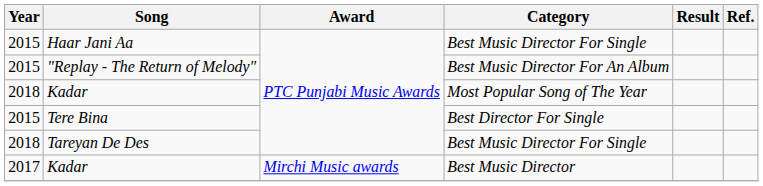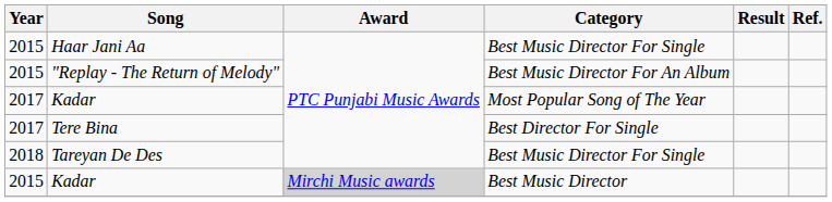 <table class="wikitable sortable">
 <tr>
 <th>Year</th>
 <th>Song</th>
 <th>Award</th>
 <th>Category</th>
 <th>Result</th>
 <th>Ref.</th>
 </tr>
 <tr>
 <td>2015</td>
 <td><em>Haar Jani Aa</em></td>
 <td rowspan="5"><em><a href='#'>PTC Punjabi Music Awards</a></em></td>
 <td><em>Best Music Director For Single</em></td>
 <td></td>
 <td></td>
 </tr>
 <tr>
 <td>2015</td>
 <td><em>"Replay - The Return of Melody"</em></td>
 <td><em>Best Music Director For An Album</em></td>
 <td></td>
 <td></td>
 </tr>
 <tr>
-<td>2018<br></td>
+<td>2017<br></td>
 <td><em>Kadar</em></td>
 <td><em>Most Popular Song of The Year</em></td>
 <td></td>
 <td></td>
 </tr>
 <tr>
-<td>2015</td>
+<td>2017</td>
 <td><em>Tere Bina</em></td>
 <td><em>Best Director For Single</em></td>
 <td></td>
 <td></td>
 </tr>
 <tr>
 <td>2018</td>
 <td><em>Tareyan De Des</em></td>
 <td><em>Best Music Director For Single</em></td>
 <td></td>
 <td></td>
 </tr>
 <tr>
-<td>2017</td>
+<td>2015</td>
 <td><em>Kadar</em></td>
-<td><em><a href='#'>Mirchi Music awards</a></em></td>
+<td style="background: lightgrey;"><em><a href='#'>Mirchi Music awards</a></em></td>
 <td><em>Best Music Director</em></td>
 <td></td>
 <td></td>
 </tr>
 <tr>
 </tr>
 </table>
